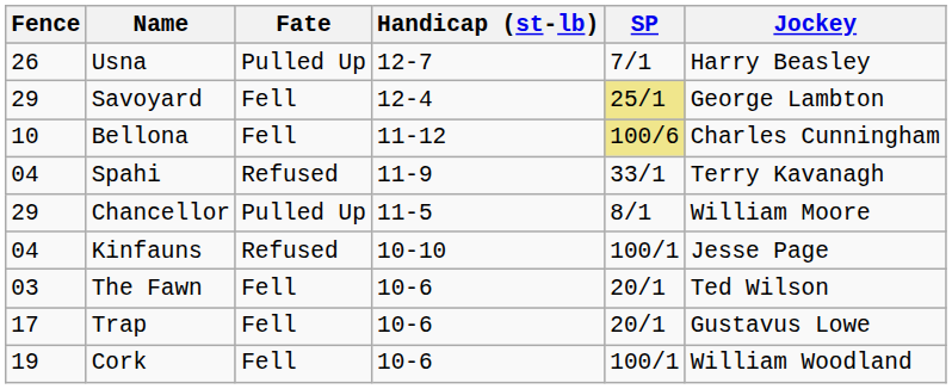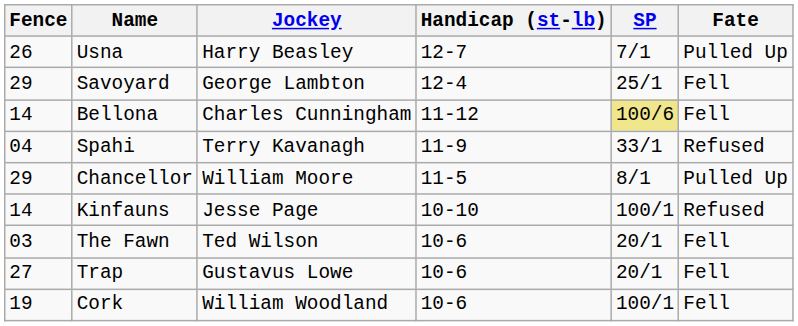 <table class="wikitable sortable">
 <tr>
 <th>Fence</th>
 <th>Name</th>
-<th>Fate</th>
+<th><a href='#'>Jockey</a></th>
 <th>Handicap (<a href='#'>st</a>-<a href='#'>lb</a>)</th>
 <th><a href='#'>SP</a></th>
-<th><a href='#'>Jockey</a></th>
+<th>Fate</th>
 </tr>
 <tr>
 <td>26</td>
 <td>Usna</td>
-<td>Pulled Up</td>
+<td>Harry Beasley</td>
 <td>12-7</td>
 <td>7/1</td>
-<td>Harry Beasley</td>
+<td>Pulled Up</td>
 </tr>
 <tr>
 <td>29</td>
 <td>Savoyard</td>
+<td>George Lambton</td>
+<td>12-4</td>
+<td>25/1</td>
 <td>Fell</td>
-<td>12-4</td>
-<td style="background: khaki;">25/1</td>
-<td>George Lambton</td>
 </tr>
 <tr>
-<td>10</td>
+<td>14</td>
 <td>Bellona</td>
-<td>Fell</td>
+<td>Charles Cunningham</td>
 <td>11-12</td>
 <td style="background: khaki;">100/6</td>
-<td>Charles Cunningham</td>
+<td>Fell</td>
 </tr>
 <tr>
 <td>04</td>
 <td>Spahi</td>
-<td>Refused</td>
+<td>Terry Kavanagh</td>
 <td>11-9</td>
 <td>33/1</td>
-<td>Terry Kavanagh</td>
+<td>Refused</td>
 </tr>
 <tr>
 <td>29</td>
 <td>Chancellor</td>
-<td>Pulled Up</td>
+<td>William Moore</td>
 <td>11-5</td>
 <td>8/1</td>
-<td>William Moore</td>
+<td>Pulled Up</td>
 </tr>
 <tr>
-<td>04</td>
+<td>14</td>
 <td>Kinfauns</td>
-<td>Refused</td>
+<td>Jesse Page</td>
 <td>10-10</td>
 <td>100/1</td>
-<td>Jesse Page</td>
+<td>Refused</td>
 </tr>
 <tr>
 <td>03</td>
 <td>The Fawn</td>
-<td>Fell</td>
+<td>Ted Wilson</td>
 <td>10-6</td>
 <td>20/1</td>
-<td>Ted Wilson</td>
+<td>Fell</td>
 </tr>
 <tr>
-<td>17</td>
+<td>27</td>
 <td>Trap</td>
-<td>Fell</td>
+<td>Gustavus Lowe</td>
 <td>10-6</td>
 <td>20/1</td>
-<td>Gustavus Lowe</td>
+<td>Fell</td>
 </tr>
 <tr>
 <td>19</td>
 <td>Cork</td>
-<td>Fell</td>
+<td>William Woodland</td>
 <td>10-6</td>
 <td>100/1</td>
-<td>William Woodland</td>
+<td>Fell</td>
 </tr>
 </table>
